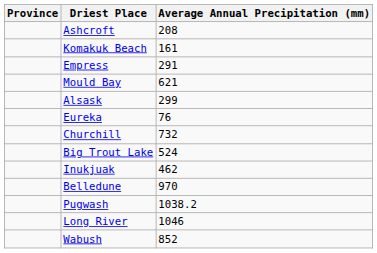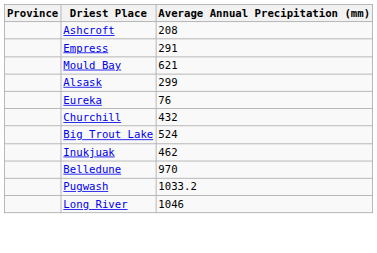 <table class="wikitable sortable" border="1">
 <tr>
 <th>Province</th>
 <th>Driest Place</th>
 <th>Average Annual Precipitation (mm)</th>
 </tr>
 <tr>
 <td></td>
 <td><a href='#'>Ashcroft</a></td>
 <td>208</td>
-</tr>
-<tr>
-<td></td>
-<td><a href='#'>Komakuk Beach</a></td>
-<td>161</td>
 </tr>
 <tr>
 <td></td>
 <td><a href='#'>Empress</a></td>
 <td>291</td>
 </tr>
 <tr>
 <td></td>
 <td><a href='#'>Mould Bay</a></td>
 <td>621</td>
 </tr>
 <tr>
 <td></td>
 <td><a href='#'>Alsask</a></td>
 <td>299</td>
 </tr>
 <tr>
 <td></td>
 <td><a href='#'>Eureka</a></td>
 <td>76</td>
 </tr>
 <tr>
 <td></td>
 <td><a href='#'>Churchill</a></td>
-<td>732</td>
+<td>432</td>
 </tr>
 <tr>
 <td></td>
 <td><a href='#'>Big Trout Lake</a></td>
 <td>524</td>
 </tr>
 <tr>
 <td></td>
 <td><a href='#'>Inukjuak</a></td>
 <td>462</td>
 </tr>
 <tr>
 <td></td>
 <td><a href='#'>Belledune</a></td>
 <td>970</td>
 </tr>
 <tr>
 <td></td>
 <td><a href='#'>Pugwash</a></td>
-<td>1038.2 </td>
+<td>1033.2 </td>
 </tr>
 <tr>
 <td></td>
 <td><a href='#'>Long River</a></td>
 <td>1046</td>
 </tr>
-<tr>
-<td></td>
-<td><a href='#'>Wabush</a></td>
-<td>852</td>
-</tr>
 </table>
